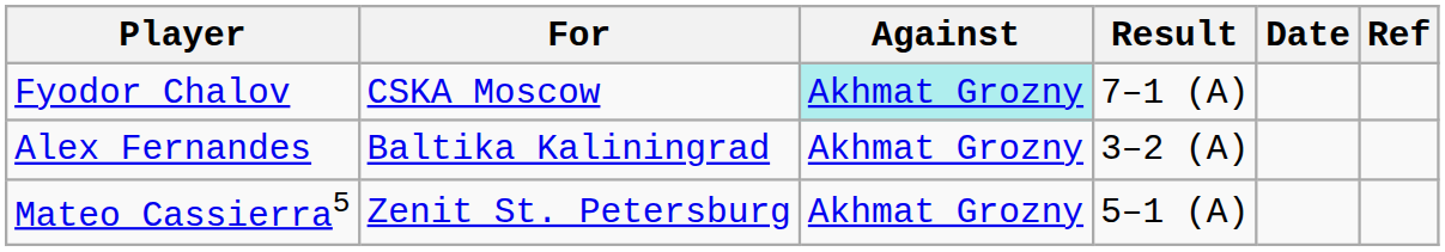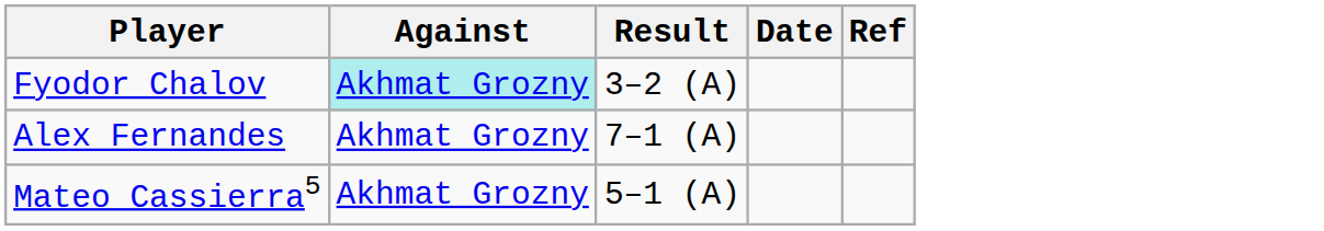 <table class="wikitable sortable">
 <tr>
 <th>Player</th>
-<th>For</th>
 <th>Against</th>
 <th style="text-align:center">Result</th>
 <th>Date</th>
 <th>Ref</th>
 </tr>
 <tr>
 <td> <a href='#'>Fyodor Chalov</a></td>
-<td><a href='#'>CSKA Moscow</a></td>
 <td style="background: paleturquoise;"><a href='#'>Akhmat Grozny</a></td>
+<td style="text-align:center;">3–2 (A)</td>
+<td></td>
+<td align="center"></td>
+</tr>
+<tr>
+<td> <a href='#'>Alex Fernandes</a></td>
+<td><a href='#'>Akhmat Grozny</a></td>
 <td style="text-align:center;">7–1 (A)</td>
 <td></td>
 <td align="center"></td>
 </tr>
 <tr>
-<td> <a href='#'>Alex Fernandes</a></td>
-<td><a href='#'>Baltika Kaliningrad</a></td>
-<td><a href='#'>Akhmat Grozny</a></td>
-<td style="text-align:center;">3–2 (A)</td>
-<td></td>
-<td align="center"></td>
-</tr>
-<tr>
 <td> <a href='#'>Mateo Cassierra</a><sup>5</sup></td>
-<td><a href='#'>Zenit St. Petersburg</a></td>
 <td><a href='#'>Akhmat Grozny</a></td>
 <td style="text-align:center;">5–1 (A)</td>
 <td></td>
 <td align="center"></td>
 </tr>
 </table>
